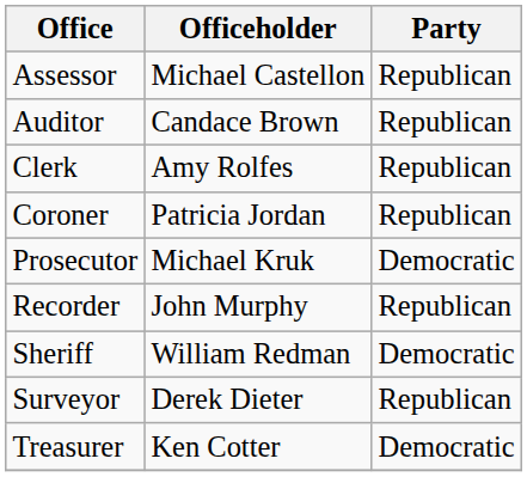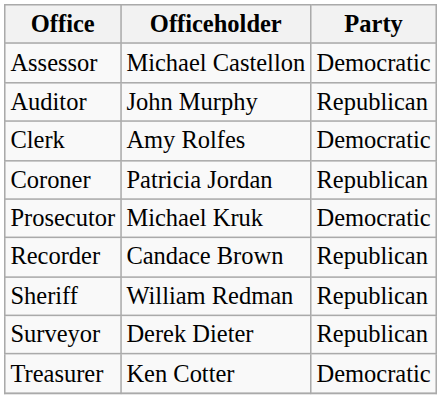 <table class="wikitable sortable">
 <tr>
 <th>Office</th>
 <th>Officeholder</th>
 <th>Party</th>
 </tr>
 <tr>
 <td>Assessor</td>
 <td>Michael Castellon</td>
-<td>Republican</td>
+<td>Democratic</td>
 </tr>
 <tr>
 <td>Auditor</td>
-<td>Candace Brown</td>
+<td>John Murphy</td>
 <td>Republican</td>
 </tr>
 <tr>
 <td>Clerk</td>
 <td>Amy Rolfes</td>
-<td>Republican</td>
+<td>Democratic</td>
 </tr>
 <tr>
 <td>Coroner</td>
 <td>Patricia Jordan</td>
 <td>Republican</td>
 </tr>
 <tr>
 <td>Prosecutor</td>
 <td>Michael Kruk</td>
 <td>Democratic</td>
 </tr>
 <tr>
 <td>Recorder</td>
-<td>John Murphy</td>
+<td>Candace Brown</td>
 <td>Republican</td>
 </tr>
 <tr>
 <td>Sheriff</td>
 <td>William Redman</td>
-<td>Democratic</td>
+<td>Republican</td>
 </tr>
 <tr>
 <td>Surveyor</td>
 <td>Derek Dieter</td>
 <td>Republican</td>
 </tr>
 <tr>
 <td>Treasurer</td>
 <td>Ken Cotter</td>
 <td>Democratic</td>
 </tr>
 <tr>
 </tr>
 </table>
